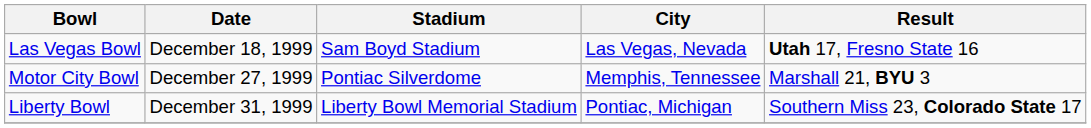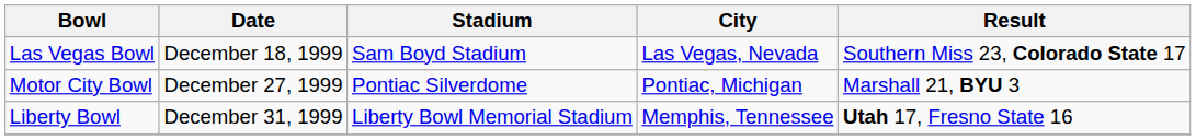 <table class="wikitable">
 <tr>
 <th>Bowl</th>
 <th>Date</th>
 <th>Stadium</th>
 <th>City</th>
 <th>Result</th>
 </tr>
 <tr>
 <td><a href='#'>Las Vegas Bowl</a></td>
 <td>December 18, 1999</td>
 <td><a href='#'>Sam Boyd Stadium</a></td>
 <td><a href='#'>Las Vegas, Nevada</a></td>
-<td><strong>Utah</strong> 17, <a href='#'>Fresno State</a> 16</td>
+<td><a href='#'>Southern Miss</a> 23, <strong>Colorado State</strong> 17</td>
 </tr>
 <tr>
 <td><a href='#'>Motor City Bowl</a></td>
 <td>December 27, 1999</td>
 <td><a href='#'>Pontiac Silverdome</a></td>
-<td><a href='#'>Memphis, Tennessee</a></td>
+<td><a href='#'>Pontiac, Michigan</a></td>
 <td><a href='#'>Marshall</a> 21, <strong>BYU</strong> 3</td>
 </tr>
 <tr>
 <td><a href='#'>Liberty Bowl</a></td>
 <td>December 31, 1999</td>
 <td><a href='#'>Liberty Bowl Memorial Stadium</a></td>
-<td><a href='#'>Pontiac, Michigan</a></td>
-<td><a href='#'>Southern Miss</a> 23, <strong>Colorado State</strong> 17</td>
+<td><a href='#'>Memphis, Tennessee</a></td>
+<td><strong>Utah</strong> 17, <a href='#'>Fresno State</a> 16</td>
 </tr>
 <tr>
 </tr>
 </table>
